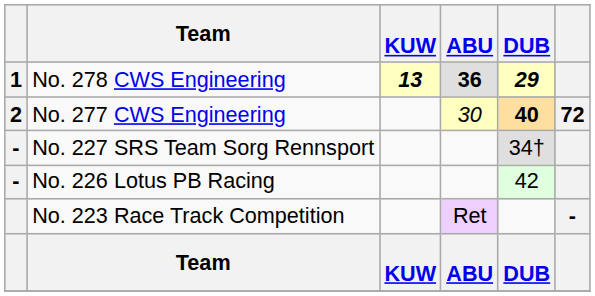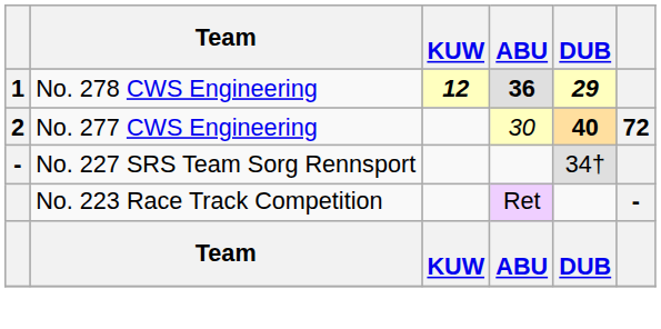 <table align=left| class="wikitable" style="font-size: 85%; text-align: center;">
 <tr valign="top">
 <th valign=middle></th>
 <th valign=middle>Team</th>
 <th><br><a href='#'>KUW</a></th>
 <th><br><a href='#'>ABU</a></th>
 <th><br><a href='#'>DUB</a></th>
 <th valign=middle>  </th>
 </tr>
 <tr>
 <th>1</th>
 <td align=left> No. 278 <a href='#'>CWS Engineering</a></td>
-<td style="background:#FFFFBF;"><strong><em>13</em></strong></td>
+<td style="background:#FFFFBF;"><strong><em>12</em></strong></td>
 <td style="background:#DFDFDF;"><strong>36</strong></td>
 <td style="background:#FFFFBF;"><strong><em>29</em></strong></td>
 <th></th>
 </tr>
 <tr>
 <th>2</th>
 <td align=left> No. 277 <a href='#'>CWS Engineering</a></td>
 <td></td>
 <td style="background:#FFFFBF;"><em>30</em></td>
 <td style="background:#FFDF9F;"><strong>40</strong></td>
 <th>72</th>
 </tr>
 <tr>
 <th>-</th>
 <td align=left> No. 227 SRS Team Sorg Rennsport</td>
 <td></td>
 <td></td>
 <td style="background:#DFDFDF;">34†</td>
 <th></th>
 </tr>
 <tr>
-<th>-</th>
-<td align=left> No. 226 Lotus PB Racing</td>
-<td></td>
-<td></td>
-<td style="background:#DFFFDF;">42</td>
-<th></th>
-</tr>
-<tr>
 <th></th>
 <td align=left> No. 223 Race Track Competition</td>
 <td></td>
 <td style="background:#EFCFFF;">Ret</td>
 <td></td>
 <th>-</th>
 </tr>
 <tr>
 <th valign=middle></th>
 <th valign=middle>Team</th>
 <th><br><a href='#'>KUW</a></th>
 <th><br><a href='#'>ABU</a></th>
 <th><br><a href='#'>DUB</a></th>
 <th valign=middle>  </th>
 </tr>
 <tr>
 </tr>
 </table>
